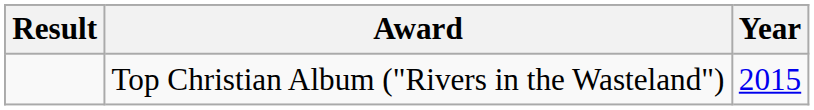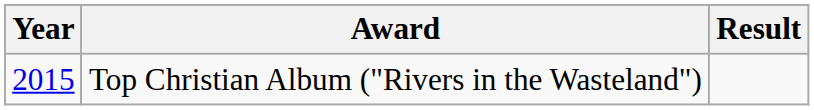 <table class="wikitable">
 <tr>
+<th>Year</th>
+<th>Award</th>
 <th>Result</th>
-<th>Award</th>
-<th>Year</th>
 </tr>
 <tr>
+<td><a href='#'>2015</a></td>
+<td>Top Christian Album ("Rivers in the Wasteland")</td>
 <td></td>
-<td>Top Christian Album ("Rivers in the Wasteland")</td>
-<td><a href='#'>2015</a></td>
 </tr>
 </table>
